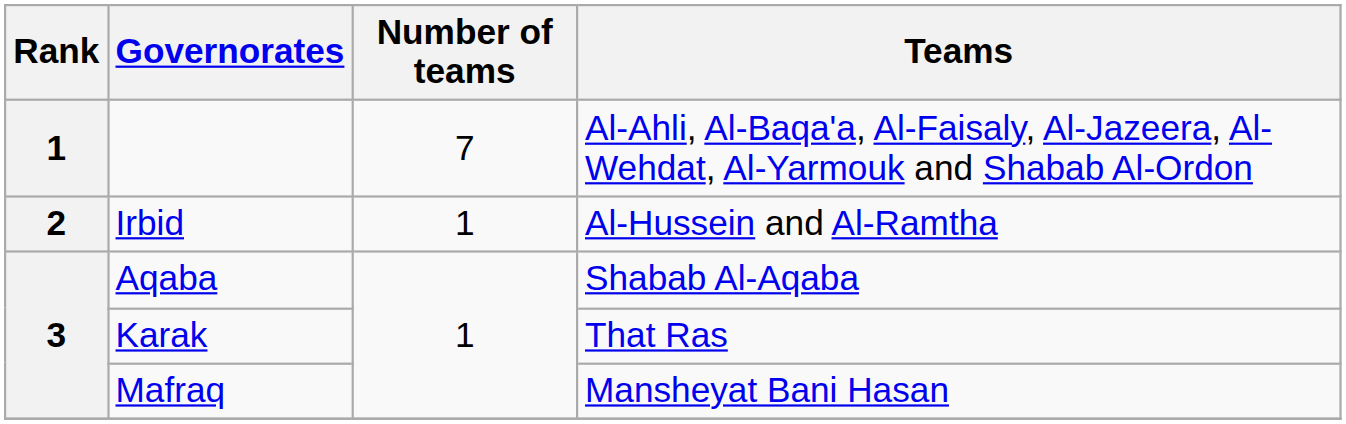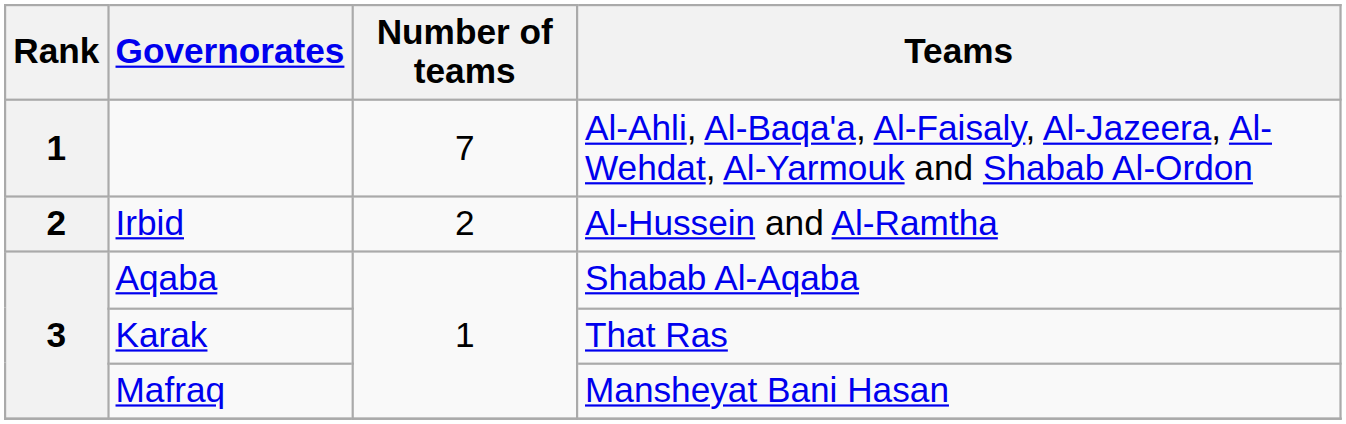 <table class="wikitable">
 <tr>
 <th>Rank</th>
 <th><a href='#'>Governorates</a></th>
 <th>Number of teams</th>
 <th>Teams</th>
 </tr>
 <tr>
 <th>1</th>
 <td></td>
 <td align=center>7</td>
 <td><a href='#'>Al-Ahli</a>, <a href='#'>Al-Baqa'a</a>, <a href='#'>Al-Faisaly</a>, <a href='#'>Al-Jazeera</a>, <a href='#'>Al-Wehdat</a>, <a href='#'>Al-Yarmouk</a> and <a href='#'>Shabab Al-Ordon</a></td>
 </tr>
 <tr>
 <th>2</th>
 <td><a href='#'>Irbid</a></td>
-<td align=center>1</td>
+<td align=center>2</td>
 <td><a href='#'>Al-Hussein</a> and <a href='#'>Al-Ramtha</a></td>
 </tr>
 <tr>
 <th rowspan=3>3</th>
 <td><a href='#'>Aqaba</a></td>
 <td align=center rowspan=3>1</td>
 <td><a href='#'>Shabab Al-Aqaba</a></td>
 </tr>
 <tr>
 <td><a href='#'>Karak</a></td>
 <td><a href='#'>That Ras</a></td>
 </tr>
 <tr>
 <td><a href='#'>Mafraq</a></td>
 <td><a href='#'>Mansheyat Bani Hasan</a></td>
 </tr>
 <tr>
 </tr>
 </table>
